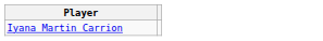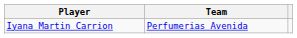 <table class="wikitable" style="text-align: center;">
 <tr>
 <th style="width:200px;">Player</th>
+<th style="width:205px;">Team</th>
 <th></th>
 </tr>
 <tr>
 <td align=left> <a href='#'>Iyana Martin Carrion</a></td>
+<td align=left> <a href='#'>Perfumerias Avenida</a></td>
 <td></td>
 </tr>
 </table>
